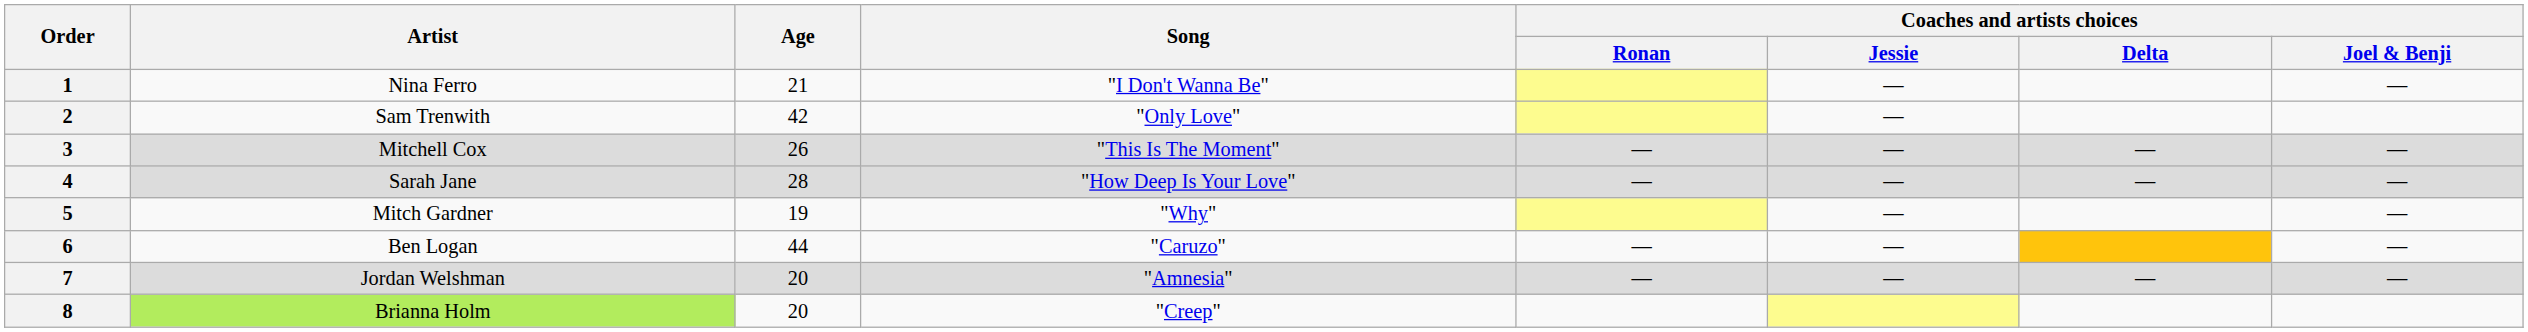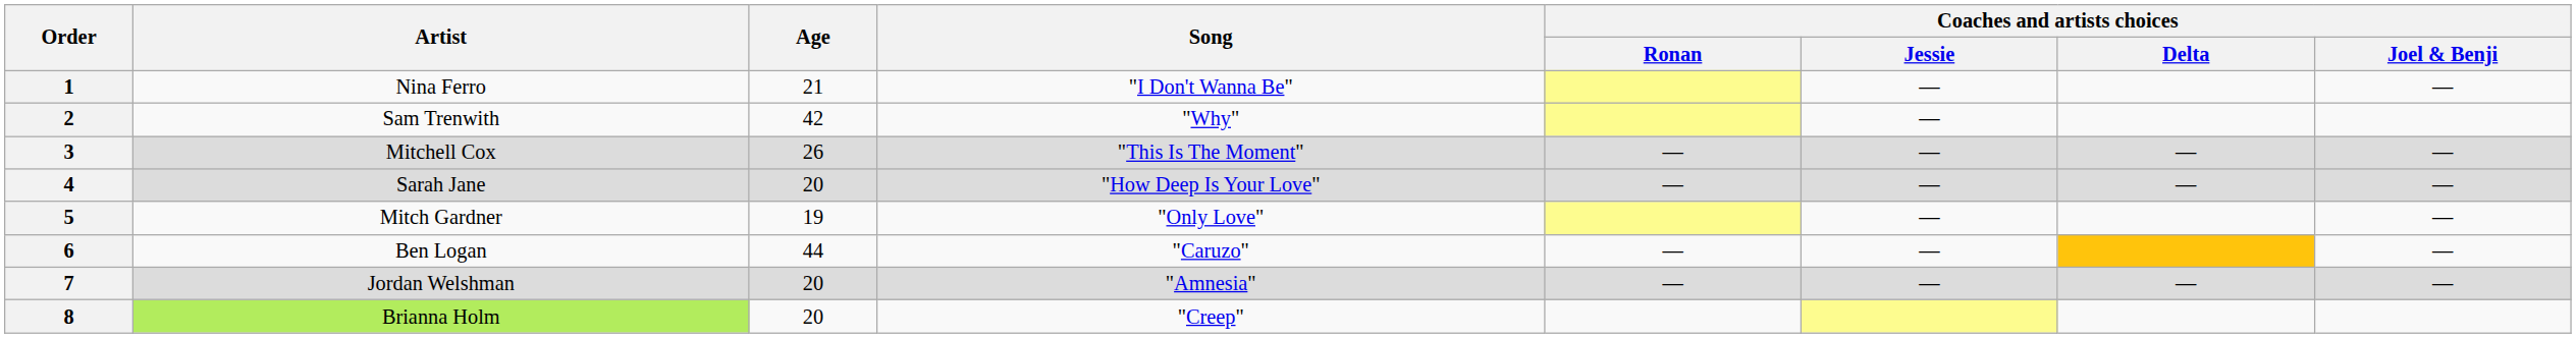 <table class="wikitable" style="text-align:center; width:100%;">
 <tr>
 <th scope="col" rowspan="2" style="width:05%;">Order</th>
 <th scope="col" rowspan="2" style="width:24%;">Artist</th>
 <th scope="col" rowspan="2" style="width:05%;">Age</th>
 <th scope="col" rowspan="2" style="width:26%;">Song</th>
 <th colspan="4" style="width:40%;">Coaches and artists choices</th>
 </tr>
 <tr>
 <th style="width:10%;"><a href='#'>Ronan</a></th>
 <th style="width:10%;"><a href='#'>Jessie</a></th>
 <th style="width:10%;"><a href='#'>Delta</a></th>
 <th style="width:10%;"><a href='#'>Joel & Benji</a></th>
 </tr>
 <tr>
 <th>1</th>
 <td>Nina Ferro</td>
 <td>21</td>
 <td>"<a href='#'>I Don't Wanna Be</a>"</td>
 <td style="background-color:#FDFC8F;"> <strong></strong> </td>
 <td>—</td>
 <td> <strong></strong> </td>
 <td>—</td>
 </tr>
 <tr>
 <th>2</th>
 <td>Sam Trenwith</td>
 <td>42</td>
-<td>"<a href='#'>Only Love</a>"</td>
+<td>"<a href='#'>Why</a>"</td>
 <td style="background-color:#FDFC8F;"> <strong></strong> </td>
 <td>—</td>
 <td> <strong></strong> </td>
 <td> <strong></strong> </td>
 </tr>
 <tr>
 <th>3</th>
 <td style="background-color:#DCDCDC;">Mitchell Cox</td>
 <td style="background-color:#DCDCDC;">26</td>
 <td style="background-color:#DCDCDC;">"<a href='#'>This Is The Moment</a>"</td>
 <td style="background-color:#DCDCDC;">—</td>
 <td style="background-color:#DCDCDC;">—</td>
 <td style="background-color:#DCDCDC;">—</td>
 <td style="background-color:#DCDCDC;">—</td>
 </tr>
 <tr>
 <th>4</th>
 <td style="background-color:#DCDCDC;">Sarah Jane</td>
-<td style="background-color:#DCDCDC;">28</td>
+<td style="background-color:#DCDCDC;">20</td>
 <td style="background-color:#DCDCDC;">"<a href='#'>How Deep Is Your Love</a>"</td>
 <td style="background-color:#DCDCDC;">—</td>
 <td style="background-color:#DCDCDC;">—</td>
 <td style="background-color:#DCDCDC;">—</td>
 <td style="background-color:#DCDCDC;">—</td>
 </tr>
 <tr>
 <th>5</th>
 <td>Mitch Gardner</td>
 <td>19</td>
-<td>"<a href='#'>Why</a>"</td>
+<td>"<a href='#'>Only Love</a>"</td>
 <td style="background-color:#FDFC8F;"> <strong></strong> </td>
 <td>—</td>
 <td> <strong></strong> </td>
 <td>—</td>
 </tr>
 <tr>
 <th>6</th>
 <td>Ben Logan</td>
 <td>44</td>
 <td>"<a href='#'>Caruzo</a>"</td>
 <td>—</td>
 <td>—</td>
 <td style="background:#FFC40C"> <strong></strong> </td>
 <td>—</td>
 </tr>
 <tr>
 <th>7</th>
 <td style="background-color:#DCDCDC;">Jordan Welshman</td>
 <td style="background-color:#DCDCDC;">20</td>
 <td style="background-color:#DCDCDC;">"<a href='#'>Amnesia</a>"</td>
 <td style="background-color:#DCDCDC;">—</td>
 <td style="background-color:#DCDCDC;">—</td>
 <td style="background-color:#DCDCDC;">—</td>
 <td style="background-color:#DCDCDC;">—</td>
 </tr>
 <tr>
 <th>8</th>
 <td style="background-color:#B2EC5D;">Brianna Holm</td>
 <td>20</td>
 <td>"<a href='#'>Creep</a>"</td>
 <td> <strong></strong> </td>
 <td style="background-color:#FDFC8F;"> <strong></strong> </td>
 <td> <strong></strong> </td>
 <td> <strong></strong> </td>
 </tr>
 </table>
